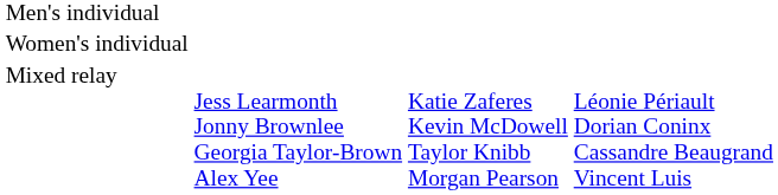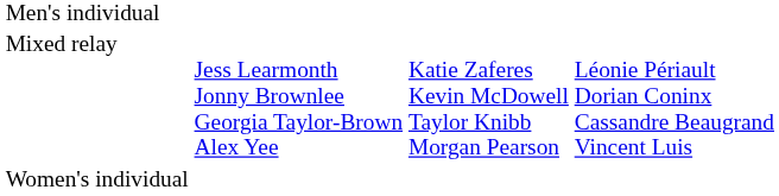 <table>
 <tr>
 <td>Men's individual<br></td>
-<td></td>
-<td></td>
-<td></td>
-</tr>
-<tr>
-<td>Women's individual<br></td>
 <td></td>
 <td></td>
 <td></td>
 </tr>
 <tr valign="top">
 <td>Mixed relay<br></td>
 <td><br><a href='#'>Jess Learmonth</a><br><a href='#'>Jonny Brownlee</a><br><a href='#'>Georgia Taylor-Brown</a><br><a href='#'>Alex Yee</a></td>
 <td><br><a href='#'>Katie Zaferes</a><br><a href='#'>Kevin McDowell</a><br><a href='#'>Taylor Knibb</a><br><a href='#'>Morgan Pearson</a></td>
 <td><br><a href='#'>Léonie Périault</a><br><a href='#'>Dorian Coninx</a><br><a href='#'>Cassandre Beaugrand</a><br><a href='#'>Vincent Luis</a></td>
 </tr>
+<tr>
+<td>Women's individual<br></td>
+<td></td>
+<td></td>
+<td></td>
+</tr>
 </table>
